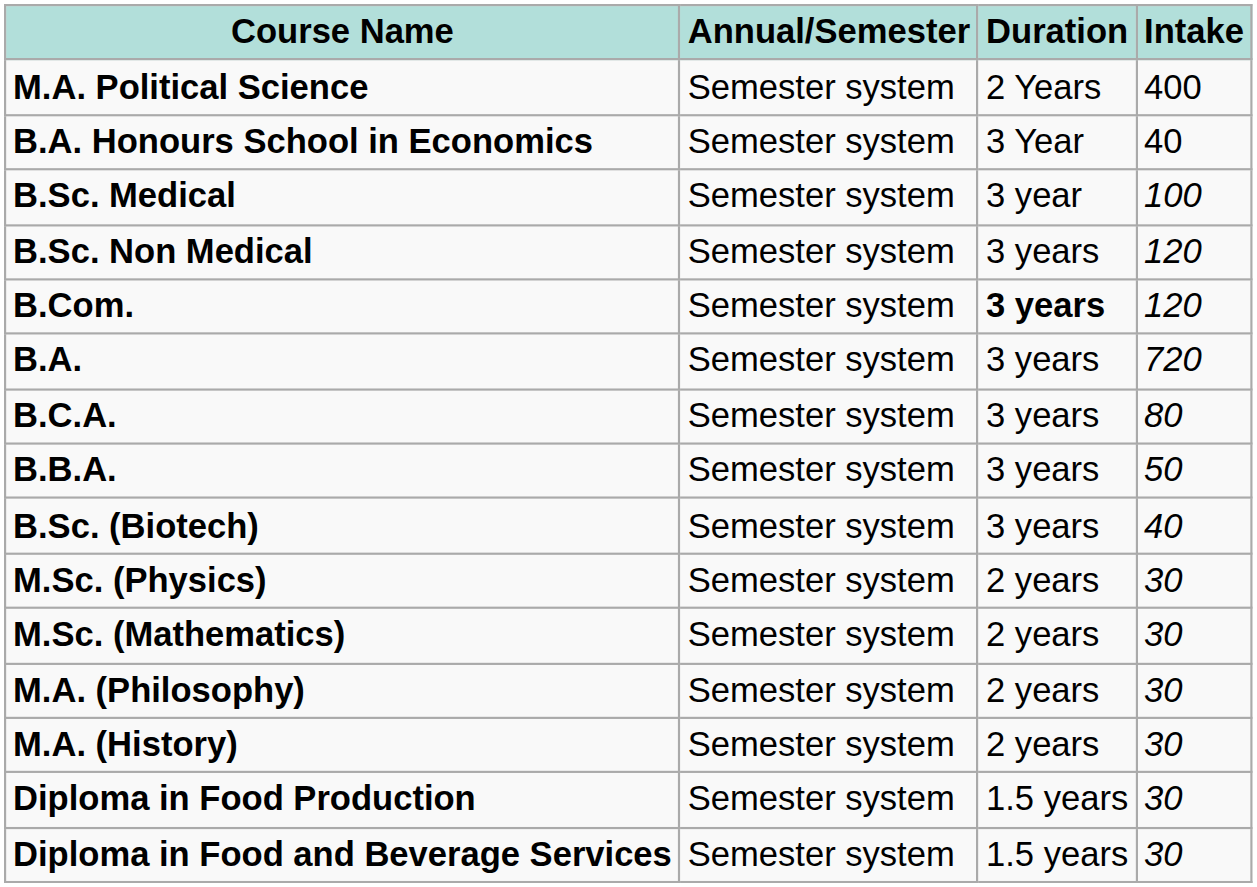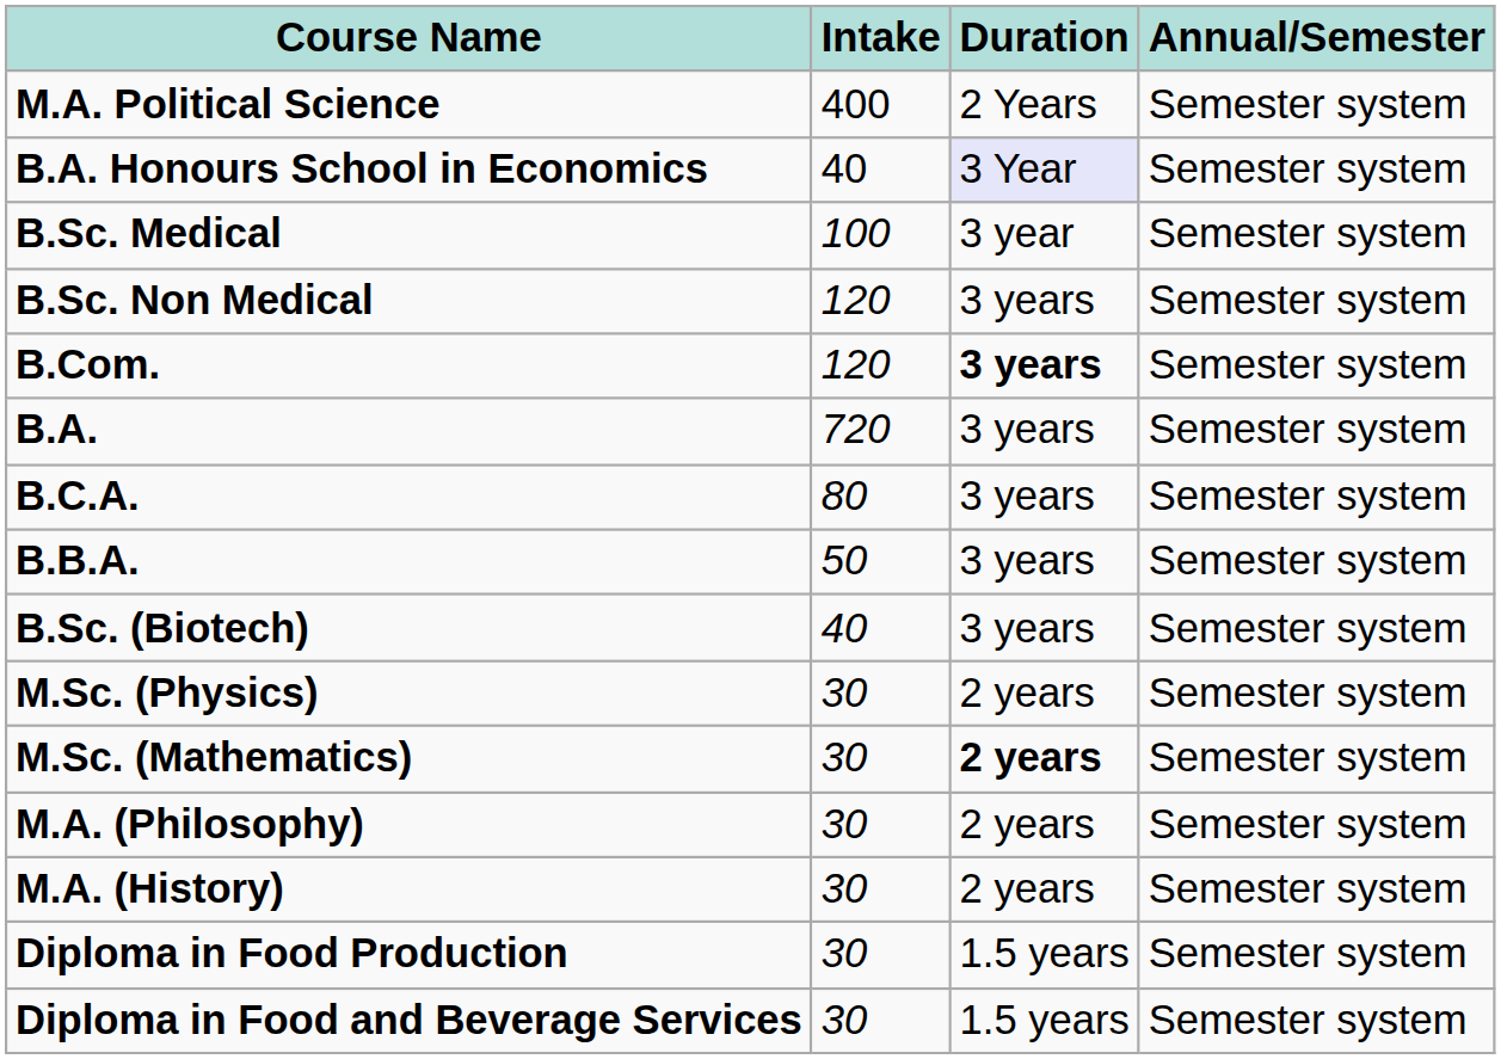 <table class="wikitable sortable">
 <tr>
 <th ! style="background-color:#B2DFDA">Course Name</th>
+<th ! style="background-color:#B2DFDA">Intake</th>
+<th ! style="background-color:#B2DFDA">Duration</th>
 <th ! style="background-color:#B2DFDA">Annual/Semester</th>
-<th ! style="background-color:#B2DFDA">Duration</th>
-<th ! style="background-color:#B2DFDA">Intake</th>
 </tr>
 <tr>
 <td><strong>M.A. Political Science</strong></td>
+<td>400</td>
+<td>2 Years</td>
 <td>Semester system</td>
-<td>2 Years</td>
-<td>400</td>
 </tr>
 <tr>
 <td><strong>B.A. Honours School in Economics</strong></td>
+<td>40</td>
+<td style="background: lavender;">3 Year</td>
 <td>Semester system</td>
-<td>3 Year</td>
-<td>40</td>
 </tr>
 <tr>
 <td><strong>B.Sc. Medical</strong></td>
+<td><em>100</em></td>
+<td>3 year</td>
 <td>Semester system</td>
-<td>3 year</td>
-<td><em>100</em></td>
 </tr>
 <tr>
 <td><strong>B.Sc. Non Medical</strong></td>
+<td><em>120</em></td>
+<td>3 years</td>
 <td>Semester system</td>
-<td>3 years</td>
-<td><em>120</em></td>
 </tr>
 <tr>
 <td><strong>B.Com.</strong></td>
+<td><em>120</em></td>
+<td><strong>3 years</strong></td>
 <td>Semester system</td>
-<td><strong>3 years</strong></td>
-<td><em>120</em></td>
 </tr>
 <tr>
 <td><strong>B.A.</strong></td>
+<td><em>720</em></td>
+<td>3 years</td>
 <td>Semester system</td>
-<td>3 years</td>
-<td><em>720</em></td>
 </tr>
 <tr>
 <td><strong>B.C.A.</strong></td>
+<td><em>80</em></td>
+<td>3 years</td>
 <td>Semester system</td>
-<td>3 years</td>
-<td><em>80</em></td>
 </tr>
 <tr>
 <td><strong>B.B.A.</strong></td>
+<td><em>50</em></td>
+<td>3 years</td>
 <td>Semester system</td>
-<td>3 years</td>
-<td><em>50</em></td>
 </tr>
 <tr>
 <td><strong>B.Sc. (Biotech)</strong></td>
+<td><em>40</em></td>
+<td>3 years</td>
 <td>Semester system</td>
-<td>3 years</td>
-<td><em>40</em></td>
 </tr>
 <tr>
 <td><strong>M.Sc. (Physics)</strong></td>
+<td><em>30</em></td>
+<td>2 years</td>
 <td>Semester system</td>
-<td>2 years</td>
-<td><em>30</em></td>
 </tr>
 <tr>
 <td><strong>M.Sc. (Mathematics)</strong></td>
+<td><em>30</em></td>
+<td><strong>2 years</strong></td>
 <td>Semester system</td>
-<td>2 years</td>
-<td><em>30</em></td>
 </tr>
 <tr>
 <td><strong>M.A. (Philosophy)</strong></td>
+<td><em>30</em></td>
+<td>2 years</td>
 <td>Semester system</td>
-<td>2 years</td>
-<td><em>30</em></td>
 </tr>
 <tr>
 <td><strong>M.A. (History)</strong></td>
+<td><em>30</em></td>
+<td>2 years</td>
 <td>Semester system</td>
-<td>2 years</td>
-<td><em>30</em></td>
 </tr>
 <tr>
 <td><strong>Diploma in Food Production</strong></td>
+<td><em>30</em></td>
+<td>1.5 years</td>
 <td>Semester system</td>
-<td>1.5 years</td>
-<td><em>30</em></td>
 </tr>
 <tr>
 <td><strong>Diploma in Food and Beverage Services</strong></td>
+<td><em>30</em></td>
+<td>1.5 years</td>
 <td>Semester system</td>
-<td>1.5 years</td>
-<td><em>30</em></td>
 </tr>
 </table>
